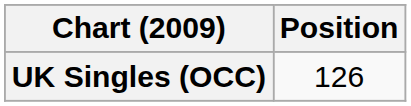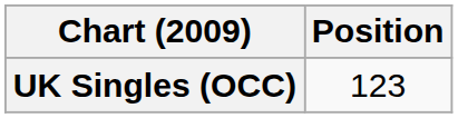 <table class="wikitable plainrowheaders" style="text-align:center">
 <tr>
 <th>Chart (2009)</th>
 <th>Position</th>
 </tr>
 <tr>
 <th scope="row">UK Singles (OCC)</th>
-<td>126</td>
+<td>123</td>
 </tr>
 </table>
